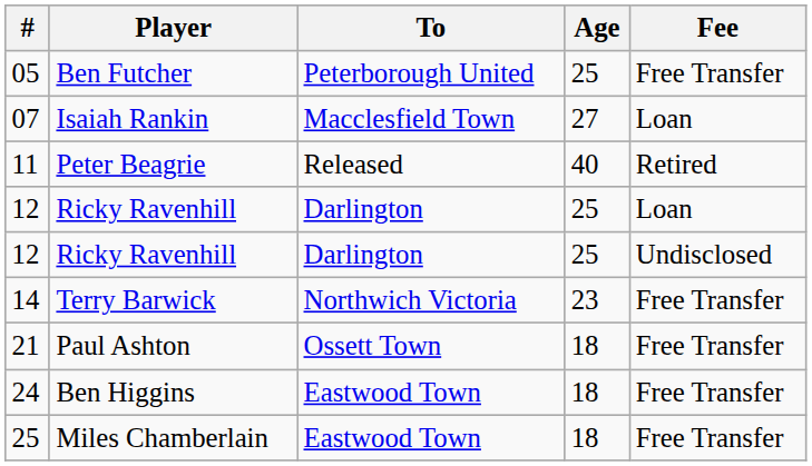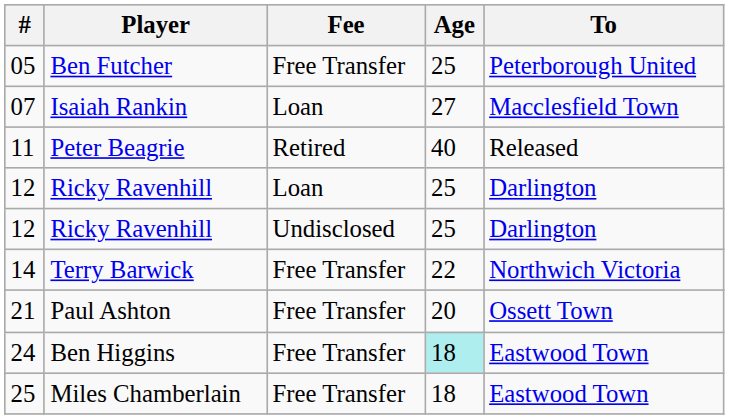 <table class="wikitable" style="text-align:center; font-size:95%;width:50%; text-align:left">
 <tr>
 <th>#</th>
 <th>Player</th>
+<th>Fee</th>
+<th>Age</th>
 <th>To</th>
-<th>Age</th>
-<th>Fee</th>
 </tr>
 <tr --->
 <td>05</td>
 <td> <a href='#'>Ben Futcher</a></td>
+<td>Free Transfer</td>
+<td>25</td>
 <td><a href='#'>Peterborough United</a></td>
-<td>25</td>
-<td>Free Transfer</td>
 </tr>
 <tr --->
 <td>07</td>
 <td> <a href='#'>Isaiah Rankin</a></td>
+<td>Loan</td>
+<td>27</td>
 <td><a href='#'>Macclesfield Town</a></td>
-<td>27</td>
-<td>Loan</td>
 </tr>
 <tr --->
 <td>11</td>
 <td> <a href='#'>Peter Beagrie</a></td>
+<td>Retired</td>
+<td>40</td>
 <td>Released</td>
-<td>40</td>
-<td>Retired</td>
 </tr>
 <tr --->
 <td>12</td>
 <td> <a href='#'>Ricky Ravenhill</a></td>
+<td>Loan</td>
+<td>25</td>
 <td><a href='#'>Darlington</a></td>
-<td>25</td>
-<td>Loan</td>
 </tr>
 <tr --->
 <td>12</td>
 <td> <a href='#'>Ricky Ravenhill</a></td>
+<td>Undisclosed</td>
+<td>25</td>
 <td><a href='#'>Darlington</a></td>
-<td>25</td>
-<td>Undisclosed</td>
 </tr>
 <tr --->
 <td>14</td>
 <td> <a href='#'>Terry Barwick</a></td>
+<td>Free Transfer</td>
+<td>22</td>
 <td><a href='#'>Northwich Victoria</a></td>
-<td>23</td>
-<td>Free Transfer</td>
 </tr>
 <tr --->
 <td>21</td>
 <td> Paul Ashton</td>
+<td>Free Transfer</td>
+<td>20</td>
 <td><a href='#'>Ossett Town</a></td>
-<td>18</td>
-<td>Free Transfer</td>
 </tr>
 <tr --->
 <td>24</td>
 <td> Ben Higgins</td>
+<td>Free Transfer</td>
+<td style="background: paleturquoise;">18</td>
 <td><a href='#'>Eastwood Town</a></td>
-<td>18</td>
-<td>Free Transfer</td>
 </tr>
 <tr --->
 <td>25</td>
 <td> Miles Chamberlain</td>
+<td>Free Transfer</td>
+<td>18</td>
 <td><a href='#'>Eastwood Town</a></td>
-<td>18</td>
-<td>Free Transfer</td>
 </tr>
 </table>
